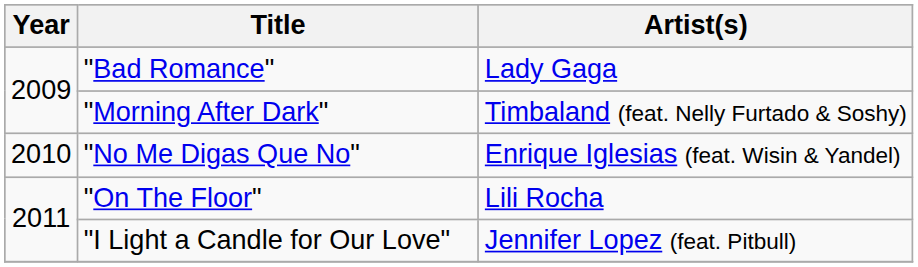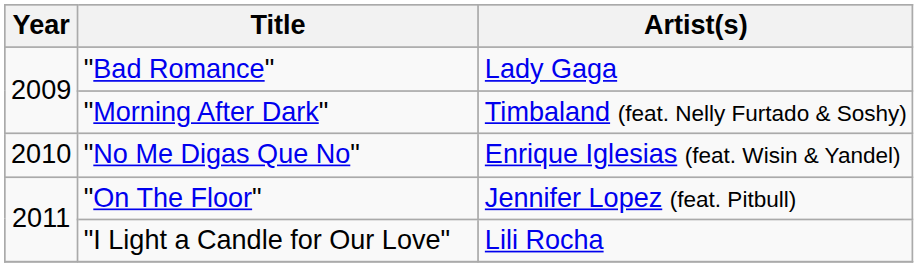 <table class="wikitable">
 <tr>
 <th>Year</th>
 <th width="230">Title</th>
 <th>Artist(s)</th>
 </tr>
 <tr>
 <td align="center" rowspan=2>2009</td>
 <td>"<a href='#'>Bad Romance</a>"</td>
 <td rowspan=1><a href='#'>Lady Gaga</a></td>
 </tr>
 <tr>
 <td>"<a href='#'>Morning After Dark</a>"</td>
 <td><a href='#'>Timbaland</a> <small>(feat. Nelly Furtado & Soshy)</small></td>
 </tr>
 <tr>
 <td align="center" rowspan=1>2010</td>
 <td>"<a href='#'>No Me Digas Que No</a>"</td>
 <td><a href='#'>Enrique Iglesias</a> <small>(feat. Wisin & Yandel)</small></td>
 </tr>
 <tr>
 <td align="center" rowspan=2>2011</td>
 <td>"<a href='#'>On The Floor</a>"</td>
-<td><a href='#'>Lili Rocha</a></td>
+<td><a href='#'>Jennifer Lopez</a> <small>(feat. Pitbull)</small></td>
 </tr>
 <tr>
 <td>"I Light a Candle for Our Love"</td>
-<td><a href='#'>Jennifer Lopez</a> <small>(feat. Pitbull)</small></td>
+<td><a href='#'>Lili Rocha</a></td>
 </tr>
 <tr>
 </tr>
 </table>
